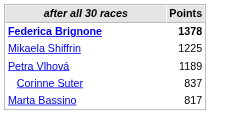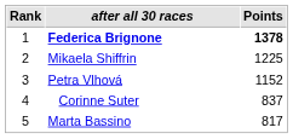 <table cellspacing="1" cellpadding="3" style="border:1px solid #aaa; font-size:86%;">
 <tr style="background:#e4e4e4;">
+<th style="border-bottom:1px solid #aaa; width:10px;">Rank</th>
 <th style="border-bottom:1px solid #aaa; width:200px; white-space:nowrap;"><em>after all 30 races</em></th>
 <th style="border-bottom:1px solid #aaa; width:20px;">Points</th>
 </tr>
 <tr>
+<td style="text-align:center;">1</td>
 <td><strong> <a href='#'>Federica Brignone</a></strong></td>
 <td align="right"><strong>1378</strong></td>
 </tr>
 <tr>
+<td style="text-align:center;">2</td>
 <td> <a href='#'>Mikaela Shiffrin</a></td>
 <td align="right">1225</td>
 </tr>
 <tr>
+<td style="text-align:center;">3</td>
 <td> <a href='#'>Petra Vlhová</a></td>
-<td align="right">1189</td>
+<td align="right">1152</td>
 </tr>
 <tr>
+<td style="text-align:center;">4</td>
 <td>   <a href='#'>Corinne Suter</a></td>
 <td align="right">837</td>
 </tr>
 <tr>
+<td style="text-align:center;">5</td>
 <td> <a href='#'>Marta Bassino</a></td>
 <td align="right">817</td>
 </tr>
 </table>
